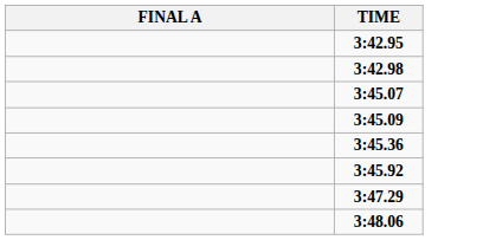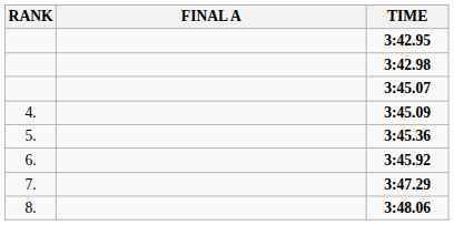 <table class="wikitable">
 <tr>
+<th>RANK</th>
 <th style="width: 20em">FINAL A</th>
 <th style="width: 5em">TIME</th>
 </tr>
 <tr>
+<td align="center"></td>
 <td></td>
 <td align="center"><strong>3:42.95</strong></td>
 </tr>
 <tr>
+<td align="center"></td>
 <td></td>
 <td align="center"><strong>3:42.98</strong></td>
 </tr>
 <tr>
+<td align="center"></td>
 <td></td>
 <td align="center"><strong>3:45.07</strong></td>
 </tr>
 <tr>
+<td align="center">4.</td>
 <td></td>
 <td align="center"><strong>3:45.09</strong></td>
 </tr>
 <tr>
+<td align="center">5.</td>
 <td></td>
 <td align="center"><strong>3:45.36</strong></td>
 </tr>
 <tr>
+<td align="center">6.</td>
 <td></td>
 <td align="center"><strong>3:45.92</strong></td>
 </tr>
 <tr>
+<td align="center">7.</td>
 <td></td>
 <td align="center"><strong>3:47.29</strong></td>
 </tr>
 <tr>
+<td align="center">8.</td>
 <td></td>
 <td align="center"><strong>3:48.06</strong></td>
 </tr>
 </table>
